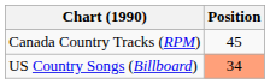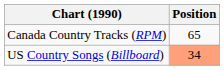 <table class="wikitable sortable">
 <tr>
 <th scope="col">Chart (1990)</th>
 <th scope="col">Position</th>
 </tr>
 <tr>
 <td>Canada Country Tracks (<em><a href='#'>RPM</a></em>)</td>
-<td align="center">45</td>
+<td align="center">65</td>
 </tr>
 <tr>
 <td>US <a href='#'>Country Songs</a> (<em><a href='#'>Billboard</a></em>)</td>
 <td align="center" style="background: lightsalmon;">34</td>
 </tr>
 </table>
